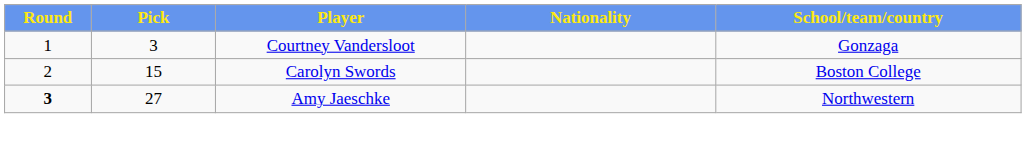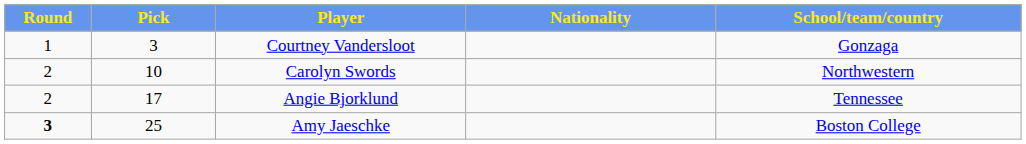 <table class="wikitable" style="text-align:center; width:60em">
 <tr>
 <th style="background:#6495ED; color:#FDE910;" width="2%">Round</th>
 <th style="background:#6495ED; color:#FDE910;" width="5%">Pick</th>
 <th style="background:#6495ED; color:#FDE910;" width="10%">Player</th>
 <th style="background:#6495ED; color:#FDE910;" width="10%">Nationality</th>
 <th style="background:#6495ED; color:#FDE910;" width="10%">School/team/country</th>
 </tr>
 <tr>
 <td>1</td>
 <td>3</td>
 <td><a href='#'>Courtney Vandersloot</a></td>
 <td></td>
 <td><a href='#'>Gonzaga</a></td>
 </tr>
 <tr>
 <td>2</td>
-<td>15</td>
+<td>10</td>
 <td><a href='#'>Carolyn Swords</a></td>
+<td></td>
+<td><a href='#'>Northwestern</a></td>
+</tr>
+<tr>
+<td>2</td>
+<td>17</td>
+<td><a href='#'>Angie Bjorklund</a></td>
+<td></td>
+<td><a href='#'>Tennessee</a></td>
+</tr>
+<tr>
+<td><strong>3</strong></td>
+<td>25</td>
+<td><a href='#'>Amy Jaeschke</a></td>
 <td></td>
 <td><a href='#'>Boston College</a></td>
 </tr>
-<tr>
-<td><strong>3</strong></td>
-<td>27</td>
-<td><a href='#'>Amy Jaeschke</a></td>
-<td></td>
-<td><a href='#'>Northwestern</a></td>
-</tr>
 </table>
